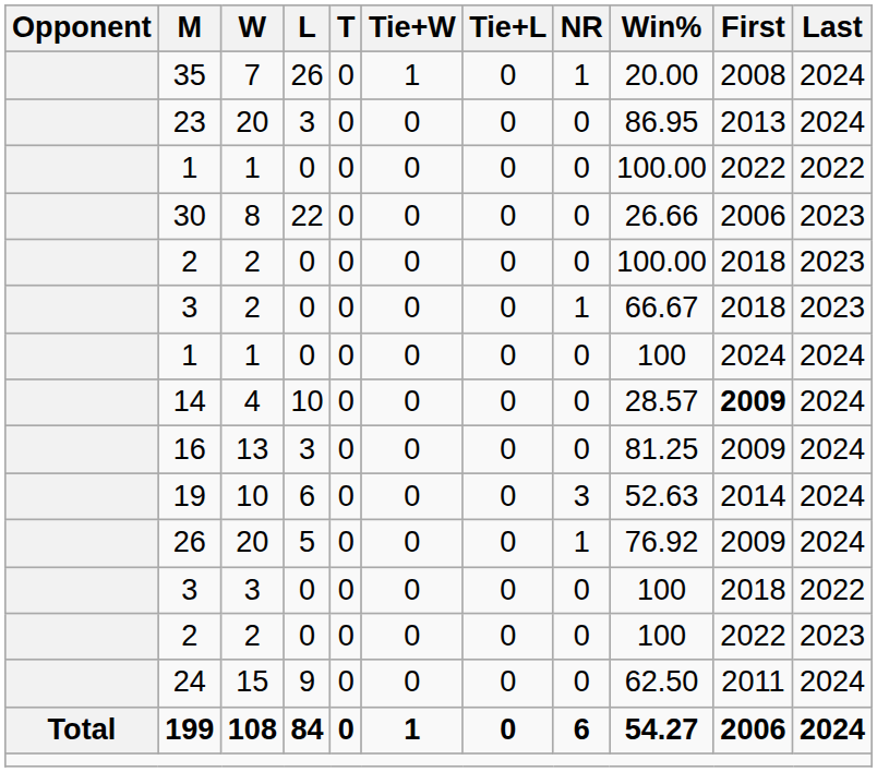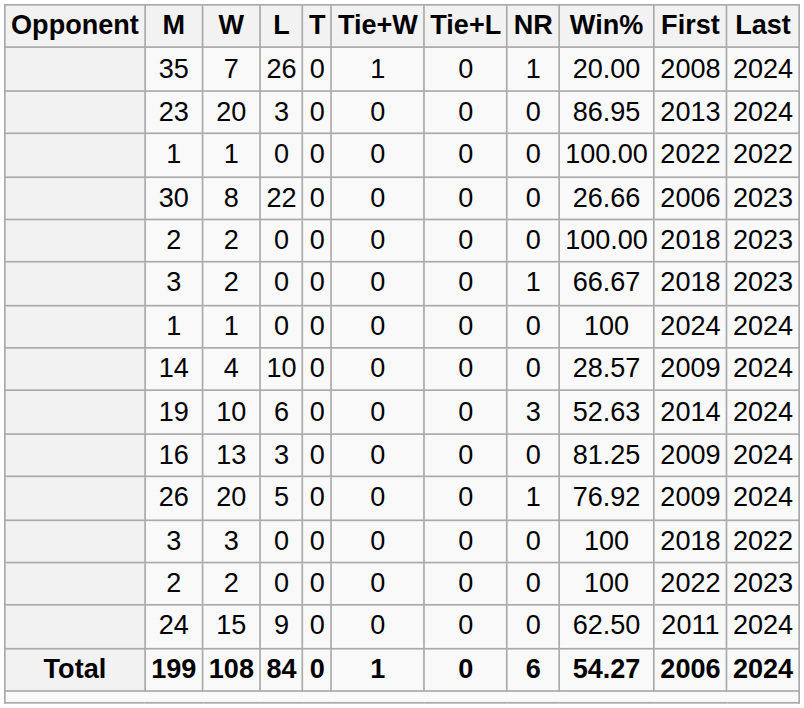 <table class="wikitable plainrowheaders sortable" style="text-align:center">
 <tr>
 <th scope="col">Opponent</th>
 <th scope="col">M</th>
 <th scope="col">W</th>
 <th scope="col">L</th>
 <th scope="col">T</th>
 <th scope="col">Tie+W</th>
 <th scope="col">Tie+L</th>
 <th scope="col">NR</th>
 <th scope="col">Win%</th>
 <th scope="col">First</th>
 <th scope="col">Last</th>
 </tr>
 <tr>
 <th scope="row"></th>
 <td>35</td>
 <td>7</td>
 <td>26</td>
 <td>0</td>
 <td>1</td>
 <td>0</td>
 <td>1</td>
 <td>20.00</td>
 <td>2008</td>
 <td>2024</td>
 </tr>
 <tr>
 <th scope="row"></th>
 <td>23</td>
 <td>20</td>
 <td>3</td>
 <td>0</td>
 <td>0</td>
 <td>0</td>
 <td>0</td>
 <td>86.95</td>
 <td>2013</td>
 <td>2024</td>
 </tr>
 <tr>
 <th scope="row"></th>
 <td>1</td>
 <td>1</td>
 <td>0</td>
 <td>0</td>
 <td>0</td>
 <td>0</td>
 <td>0</td>
 <td>100.00</td>
 <td>2022</td>
 <td>2022</td>
 </tr>
 <tr>
 <th scope="row"></th>
 <td>30</td>
 <td>8</td>
 <td>22</td>
 <td>0</td>
 <td>0</td>
 <td>0</td>
 <td>0</td>
 <td>26.66</td>
 <td>2006</td>
 <td>2023</td>
 </tr>
 <tr>
 <th scope="row"></th>
 <td>2</td>
 <td>2</td>
 <td>0</td>
 <td>0</td>
 <td>0</td>
 <td>0</td>
 <td>0</td>
 <td>100.00</td>
 <td>2018</td>
 <td>2023</td>
 </tr>
 <tr>
 <th scope="row"></th>
 <td>3</td>
 <td>2</td>
 <td>0</td>
 <td>0</td>
 <td>0</td>
 <td>0</td>
 <td>1</td>
 <td>66.67</td>
 <td>2018</td>
 <td>2023</td>
 </tr>
 <tr>
 <th scope="row"></th>
 <td>1</td>
 <td>1</td>
 <td>0</td>
 <td>0</td>
 <td>0</td>
 <td>0</td>
 <td>0</td>
 <td>100</td>
 <td>2024</td>
 <td>2024</td>
 </tr>
 <tr>
 <th scope="row"></th>
 <td>14</td>
 <td>4</td>
 <td>10</td>
 <td>0</td>
 <td>0</td>
 <td>0</td>
 <td>0</td>
 <td>28.57</td>
-<td><strong>2009</strong></td>
-<td>2024</td>
-</tr>
-<tr>
-<th scope="row"></th>
-<td>16</td>
-<td>13</td>
-<td>3</td>
-<td>0</td>
-<td>0</td>
-<td>0</td>
-<td>0</td>
-<td>81.25</td>
 <td>2009</td>
 <td>2024</td>
 </tr>
 <tr>
 <th scope="row"></th>
 <td>19</td>
 <td>10</td>
 <td>6</td>
 <td>0</td>
 <td>0</td>
 <td>0</td>
 <td>3</td>
 <td>52.63</td>
 <td>2014</td>
+<td>2024</td>
+</tr>
+<tr>
+<th scope="row"></th>
+<td>16</td>
+<td>13</td>
+<td>3</td>
+<td>0</td>
+<td>0</td>
+<td>0</td>
+<td>0</td>
+<td>81.25</td>
+<td>2009</td>
 <td>2024</td>
 </tr>
 <tr>
 <th scope="row"></th>
 <td>26</td>
 <td>20</td>
 <td>5</td>
 <td>0</td>
 <td>0</td>
 <td>0</td>
 <td>1</td>
 <td>76.92</td>
 <td>2009</td>
 <td>2024</td>
 </tr>
 <tr>
 <th scope="row"></th>
 <td>3</td>
 <td>3</td>
 <td>0</td>
 <td>0</td>
 <td>0</td>
 <td>0</td>
 <td>0</td>
 <td>100</td>
 <td>2018</td>
 <td>2022</td>
 </tr>
 <tr>
 <th scope="row"></th>
 <td>2</td>
 <td>2</td>
 <td>0</td>
 <td>0</td>
 <td>0</td>
 <td>0</td>
 <td>0</td>
 <td>100</td>
 <td>2022</td>
 <td>2023</td>
 </tr>
 <tr>
 <th scope="row"></th>
 <td>24</td>
 <td>15</td>
 <td>9</td>
 <td>0</td>
 <td>0</td>
 <td>0</td>
 <td>0</td>
 <td>62.50</td>
 <td>2011</td>
 <td>2024</td>
 </tr>
 <tr class="sortbottom">
 <th scope="row" style="text-align:center"><strong>Total</strong></th>
 <td><strong>199</strong></td>
 <td><strong>108</strong></td>
 <td><strong>84</strong></td>
 <td><strong>0</strong></td>
 <td><strong>1</strong></td>
 <td><strong>0</strong></td>
 <td><strong>6</strong></td>
 <td><strong>54.27</strong></td>
 <td><strong>2006</strong></td>
 <td><strong>2024</strong></td>
 </tr>
 <tr>
 <td colspan="11"></td>
 </tr>
 </table>
